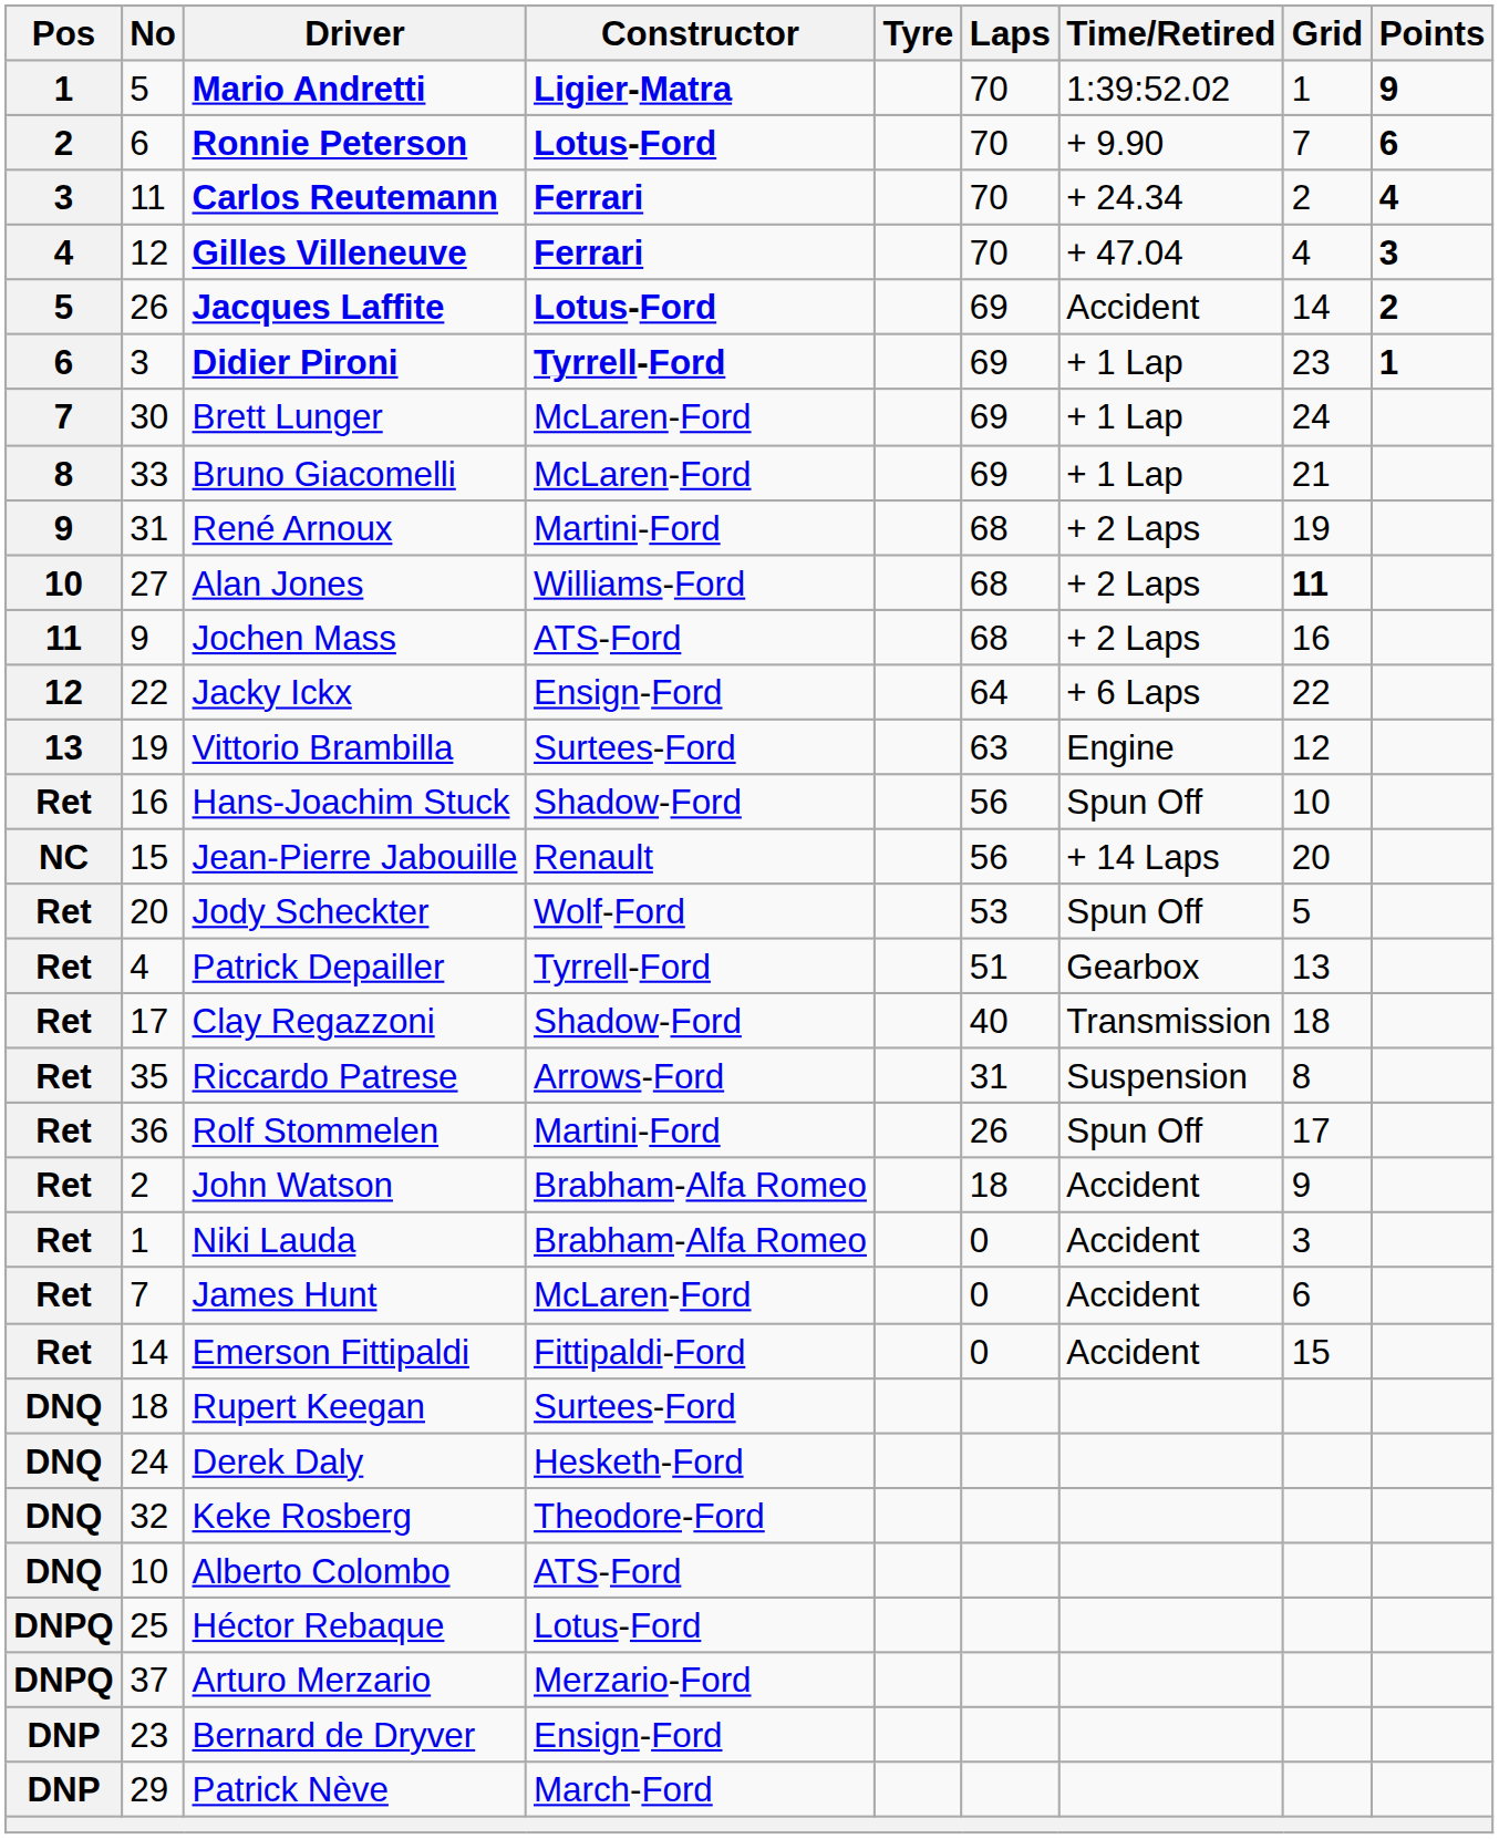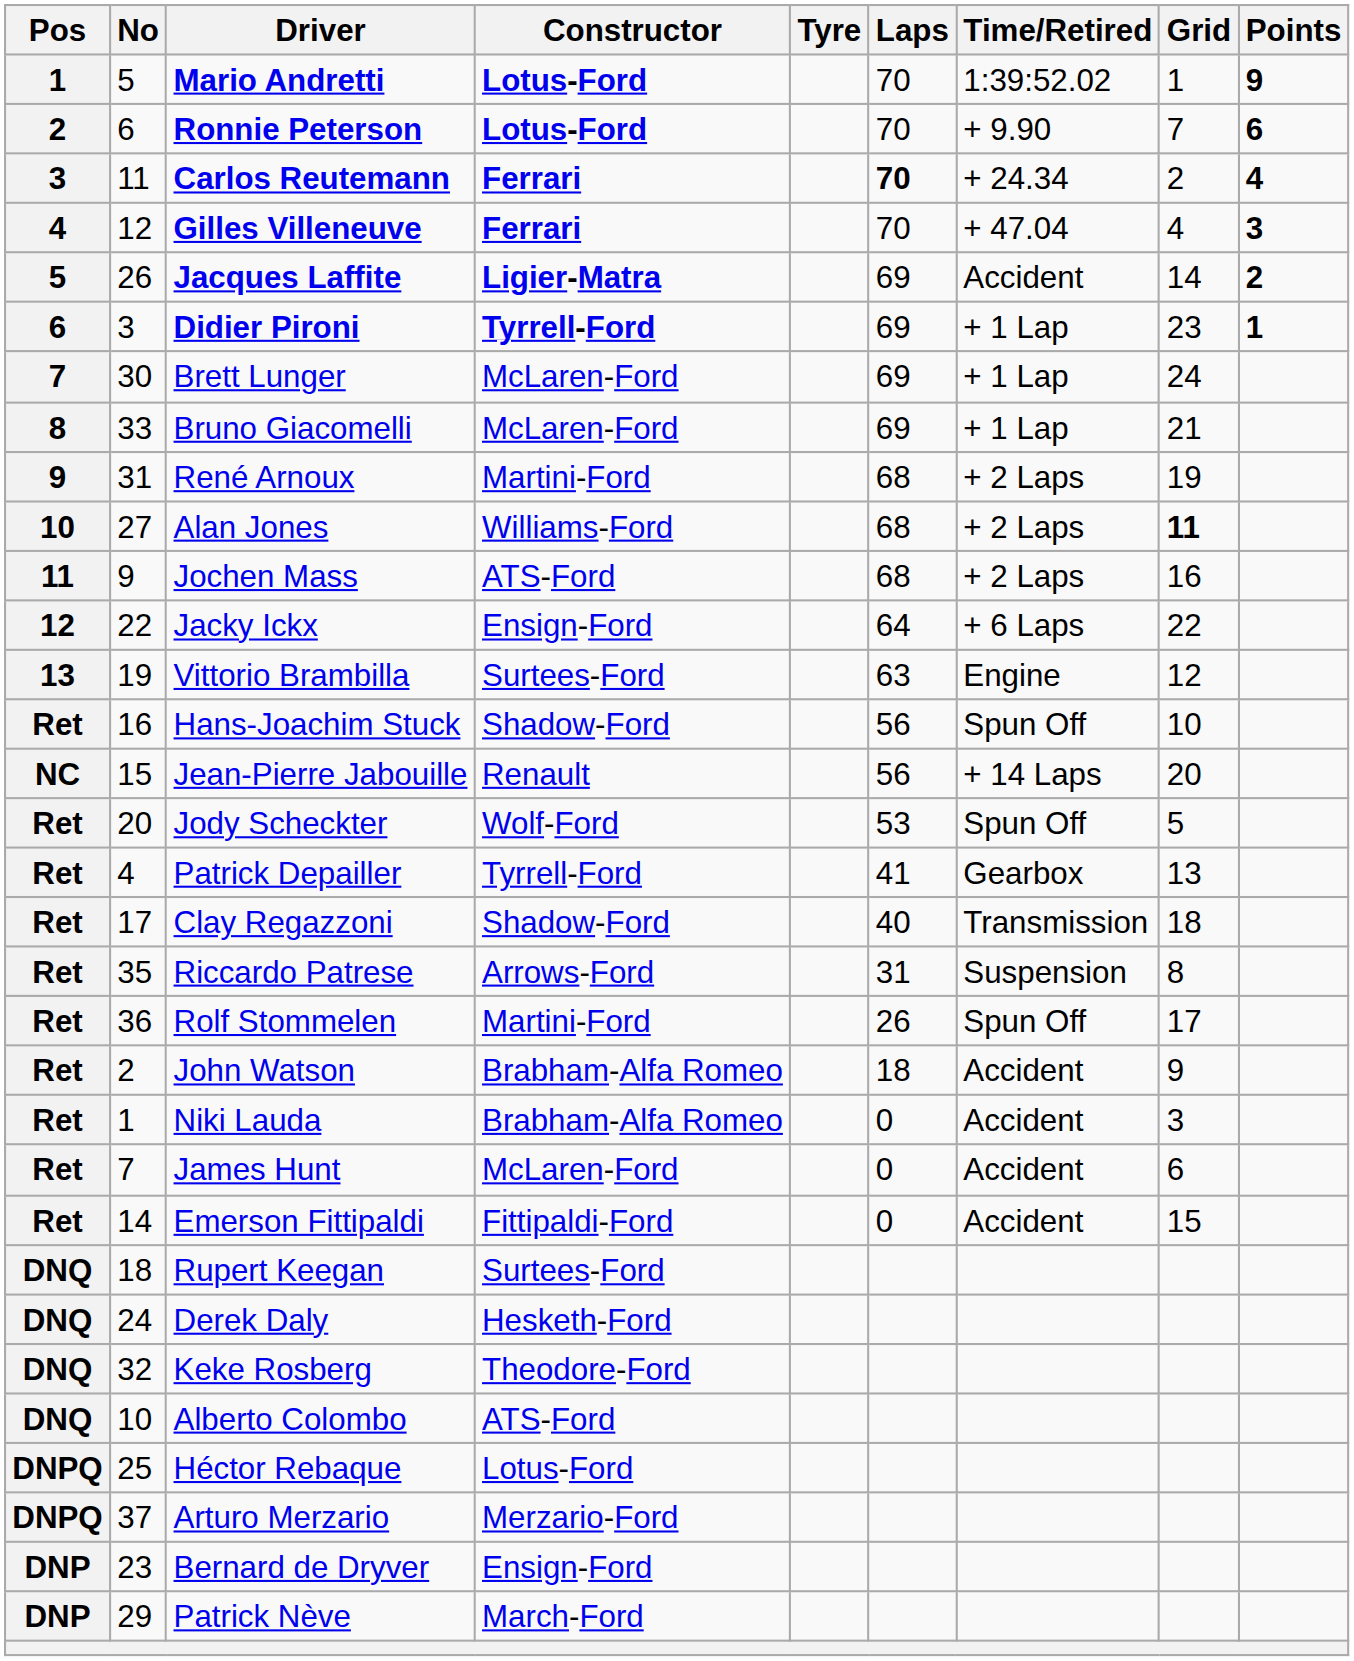 <table class="wikitable" style="font-size: 95%;">
 <tr>
 <th>Pos</th>
 <th>No</th>
 <th>Driver</th>
 <th>Constructor</th>
 <th>Tyre</th>
 <th>Laps</th>
 <th>Time/Retired</th>
 <th>Grid</th>
 <th>Points</th>
 </tr>
 <tr>
 <th>1</th>
 <td>5</td>
 <td> <strong><a href='#'>Mario Andretti</a></strong></td>
-<td><strong><a href='#'>Ligier</a>-<a href='#'>Matra</a></strong></td>
+<td><strong><a href='#'>Lotus</a>-<a href='#'>Ford</a></strong></td>
 <td></td>
 <td>70</td>
 <td>1:39:52.02</td>
 <td>1</td>
 <td><strong>9</strong></td>
 </tr>
 <tr>
 <th>2</th>
 <td>6</td>
 <td> <strong><a href='#'>Ronnie Peterson</a></strong></td>
 <td><strong><a href='#'>Lotus</a>-<a href='#'>Ford</a></strong></td>
 <td></td>
 <td>70</td>
 <td>+ 9.90</td>
 <td>7</td>
 <td><strong>6</strong></td>
 </tr>
 <tr>
 <th>3</th>
 <td>11</td>
 <td> <strong><a href='#'>Carlos Reutemann</a></strong></td>
 <td><strong><a href='#'>Ferrari</a></strong></td>
 <td></td>
-<td>70</td>
+<td><strong>70</strong></td>
 <td>+ 24.34</td>
 <td>2</td>
 <td><strong>4</strong></td>
 </tr>
 <tr>
 <th>4</th>
 <td>12</td>
 <td> <strong><a href='#'>Gilles Villeneuve</a></strong></td>
 <td><strong><a href='#'>Ferrari</a></strong></td>
 <td></td>
 <td>70</td>
 <td>+ 47.04</td>
 <td>4</td>
 <td><strong>3</strong></td>
 </tr>
 <tr>
 <th>5</th>
 <td>26</td>
 <td> <strong><a href='#'>Jacques Laffite</a></strong></td>
-<td><strong><a href='#'>Lotus</a>-<a href='#'>Ford</a></strong></td>
+<td><strong><a href='#'>Ligier</a>-<a href='#'>Matra</a></strong></td>
 <td></td>
 <td>69</td>
 <td>Accident</td>
 <td>14</td>
 <td><strong>2</strong></td>
 </tr>
 <tr>
 <th>6</th>
 <td>3</td>
 <td> <strong><a href='#'>Didier Pironi</a></strong></td>
 <td><strong><a href='#'>Tyrrell</a>-<a href='#'>Ford</a></strong></td>
 <td></td>
 <td>69</td>
 <td>+ 1 Lap</td>
 <td>23</td>
 <td><strong>1</strong></td>
 </tr>
 <tr>
 <th>7</th>
 <td>30</td>
 <td> <a href='#'>Brett Lunger</a></td>
 <td><a href='#'>McLaren</a>-<a href='#'>Ford</a></td>
 <td></td>
 <td>69</td>
 <td>+ 1 Lap</td>
 <td>24</td>
 <td></td>
 </tr>
 <tr>
 <th>8</th>
 <td>33</td>
 <td> <a href='#'>Bruno Giacomelli</a></td>
 <td><a href='#'>McLaren</a>-<a href='#'>Ford</a></td>
 <td></td>
 <td>69</td>
 <td>+ 1 Lap</td>
 <td>21</td>
 <td></td>
 </tr>
 <tr>
 <th>9</th>
 <td>31</td>
 <td> <a href='#'>René Arnoux</a></td>
 <td><a href='#'>Martini</a>-<a href='#'>Ford</a></td>
 <td></td>
 <td>68</td>
 <td>+ 2 Laps</td>
 <td>19</td>
 <td></td>
 </tr>
 <tr>
 <th>10</th>
 <td>27</td>
 <td> <a href='#'>Alan Jones</a></td>
 <td><a href='#'>Williams</a>-<a href='#'>Ford</a></td>
 <td></td>
 <td>68</td>
 <td>+ 2 Laps</td>
 <td><strong>11</strong></td>
 <td></td>
 </tr>
 <tr>
 <th>11</th>
 <td>9</td>
 <td> <a href='#'>Jochen Mass</a></td>
 <td><a href='#'>ATS</a>-<a href='#'>Ford</a></td>
 <td></td>
 <td>68</td>
 <td>+ 2 Laps</td>
 <td>16</td>
 <td></td>
 </tr>
 <tr>
 <th>12</th>
 <td>22</td>
 <td> <a href='#'>Jacky Ickx</a></td>
 <td><a href='#'>Ensign</a>-<a href='#'>Ford</a></td>
 <td></td>
 <td>64</td>
 <td>+ 6 Laps</td>
 <td>22</td>
 <td></td>
 </tr>
 <tr>
 <th>13</th>
 <td>19</td>
 <td> <a href='#'>Vittorio Brambilla</a></td>
 <td><a href='#'>Surtees</a>-<a href='#'>Ford</a></td>
 <td></td>
 <td>63</td>
 <td>Engine</td>
 <td>12</td>
 <td></td>
 </tr>
 <tr>
 <th>Ret</th>
 <td>16</td>
 <td> <a href='#'>Hans-Joachim Stuck</a></td>
 <td><a href='#'>Shadow</a>-<a href='#'>Ford</a></td>
 <td></td>
 <td>56</td>
 <td>Spun Off</td>
 <td>10</td>
 <td></td>
 </tr>
 <tr>
 <th>NC</th>
 <td>15</td>
 <td> <a href='#'>Jean-Pierre Jabouille</a></td>
 <td><a href='#'>Renault</a></td>
 <td></td>
 <td>56</td>
 <td>+ 14 Laps</td>
 <td>20</td>
 <td></td>
 </tr>
 <tr>
 <th>Ret</th>
 <td>20</td>
 <td> <a href='#'>Jody Scheckter</a></td>
 <td><a href='#'>Wolf</a>-<a href='#'>Ford</a></td>
 <td></td>
 <td>53</td>
 <td>Spun Off</td>
 <td>5</td>
 <td></td>
 </tr>
 <tr>
 <th>Ret</th>
 <td>4</td>
 <td> <a href='#'>Patrick Depailler</a></td>
 <td><a href='#'>Tyrrell</a>-<a href='#'>Ford</a></td>
 <td></td>
-<td>51</td>
+<td>41</td>
 <td>Gearbox</td>
 <td>13</td>
 <td></td>
 </tr>
 <tr>
 <th>Ret</th>
 <td>17</td>
 <td> <a href='#'>Clay Regazzoni</a></td>
 <td><a href='#'>Shadow</a>-<a href='#'>Ford</a></td>
 <td></td>
 <td>40</td>
 <td>Transmission</td>
 <td>18</td>
 <td></td>
 </tr>
 <tr>
 <th>Ret</th>
 <td>35</td>
 <td> <a href='#'>Riccardo Patrese</a></td>
 <td><a href='#'>Arrows</a>-<a href='#'>Ford</a></td>
 <td></td>
 <td>31</td>
 <td>Suspension</td>
 <td>8</td>
 <td></td>
 </tr>
 <tr>
 <th>Ret</th>
 <td>36</td>
 <td> <a href='#'>Rolf Stommelen</a></td>
 <td><a href='#'>Martini</a>-<a href='#'>Ford</a></td>
 <td></td>
 <td>26</td>
 <td>Spun Off</td>
 <td>17</td>
 <td></td>
 </tr>
 <tr>
 <th>Ret</th>
 <td>2</td>
 <td> <a href='#'>John Watson</a></td>
 <td><a href='#'>Brabham</a>-<a href='#'>Alfa Romeo</a></td>
 <td></td>
 <td>18</td>
 <td>Accident</td>
 <td>9</td>
 <td></td>
 </tr>
 <tr>
 <th>Ret</th>
 <td>1</td>
 <td> <a href='#'>Niki Lauda</a></td>
 <td><a href='#'>Brabham</a>-<a href='#'>Alfa Romeo</a></td>
 <td></td>
 <td>0</td>
 <td>Accident</td>
 <td>3</td>
 <td></td>
 </tr>
 <tr>
 <th>Ret</th>
 <td>7</td>
 <td> <a href='#'>James Hunt</a></td>
 <td><a href='#'>McLaren</a>-<a href='#'>Ford</a></td>
 <td></td>
 <td>0</td>
 <td>Accident</td>
 <td>6</td>
 <td></td>
 </tr>
 <tr>
 <th>Ret</th>
 <td>14</td>
 <td> <a href='#'>Emerson Fittipaldi</a></td>
 <td><a href='#'>Fittipaldi</a>-<a href='#'>Ford</a></td>
 <td></td>
 <td>0</td>
 <td>Accident</td>
 <td>15</td>
 <td></td>
 </tr>
 <tr>
 <th>DNQ</th>
 <td>18</td>
 <td> <a href='#'>Rupert Keegan</a></td>
 <td><a href='#'>Surtees</a>-<a href='#'>Ford</a></td>
 <td></td>
 <td></td>
 <td></td>
 <td></td>
 <td></td>
 </tr>
 <tr>
 <th>DNQ</th>
 <td>24</td>
 <td> <a href='#'>Derek Daly</a></td>
 <td><a href='#'>Hesketh</a>-<a href='#'>Ford</a></td>
 <td></td>
 <td></td>
 <td></td>
 <td></td>
 <td></td>
 </tr>
 <tr>
 <th>DNQ</th>
 <td>32</td>
 <td> <a href='#'>Keke Rosberg</a></td>
 <td><a href='#'>Theodore</a>-<a href='#'>Ford</a></td>
 <td></td>
 <td></td>
 <td></td>
 <td></td>
 <td></td>
 </tr>
 <tr>
 <th>DNQ</th>
 <td>10</td>
 <td> <a href='#'>Alberto Colombo</a></td>
 <td><a href='#'>ATS</a>-<a href='#'>Ford</a></td>
 <td></td>
 <td></td>
 <td></td>
 <td></td>
 <td></td>
 </tr>
 <tr>
 <th>DNPQ</th>
 <td>25</td>
 <td> <a href='#'>Héctor Rebaque</a></td>
 <td><a href='#'>Lotus</a>-<a href='#'>Ford</a></td>
 <td></td>
 <td></td>
 <td></td>
 <td></td>
 <td></td>
 </tr>
 <tr>
 <th>DNPQ</th>
 <td>37</td>
 <td> <a href='#'>Arturo Merzario</a></td>
 <td><a href='#'>Merzario</a>-<a href='#'>Ford</a></td>
 <td></td>
 <td></td>
 <td></td>
 <td></td>
 <td></td>
 </tr>
 <tr>
 <th>DNP</th>
 <td>23</td>
 <td> <a href='#'>Bernard de Dryver</a></td>
 <td><a href='#'>Ensign</a>-<a href='#'>Ford</a></td>
 <td></td>
 <td></td>
 <td></td>
 <td></td>
 <td></td>
 </tr>
 <tr>
 <th>DNP</th>
 <td>29</td>
 <td> <a href='#'>Patrick Nève</a></td>
 <td><a href='#'>March</a>-<a href='#'>Ford</a></td>
 <td></td>
 <td></td>
 <td></td>
 <td></td>
 <td></td>
 </tr>
 <tr>
 <th colspan="9"></th>
 </tr>
 </table>
